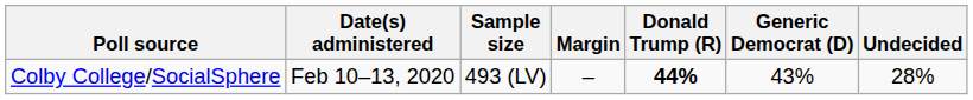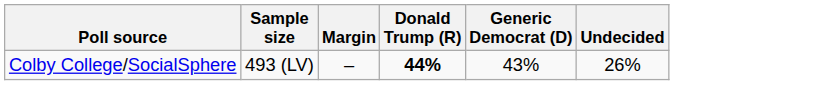 <table class="wikitable" style="font-size:90%;text-align:center;">
 <tr valign=bottom style="font-size:90%;">
 <th>Poll source</th>
-<th>Date(s)<br>administered</th>
 <th>Sample<br>size</th>
 <th>Margin<br></th>
 <th>Donald<br>Trump (R)</th>
 <th>Generic<br>Democrat (D)</th>
 <th>Undecided</th>
 </tr>
 <tr>
 <td style="text-align:left;"><a href='#'>Colby College</a>/<a href='#'>SocialSphere</a> </td>
-<td>Feb 10–13, 2020</td>
 <td>493 (LV)</td>
 <td>–</td>
 <td><strong>44%</strong></td>
 <td>43%</td>
-<td>28%</td>
+<td>26%</td>
 </tr>
 </table>
